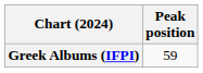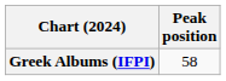 <table class="wikitable sortable plainrowheaders" style="text-align:center;">
 <tr>
 <th scope="col">Chart (2024)</th>
 <th scope="col">Peak<br>position</th>
 </tr>
 <tr>
 <th scope="row">Greek Albums (<a href='#'>IFPI</a>)</th>
-<td>59</td>
+<td>58</td>
 </tr>
 </table>
